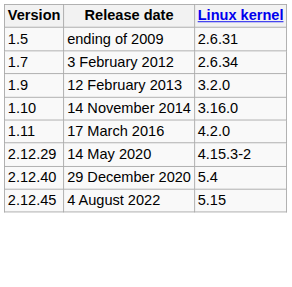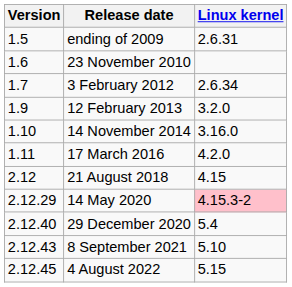 <table class="wikitable">
 <tr>
 <th>Version</th>
 <th>Release date</th>
 <th><a href='#'>Linux kernel</a></th>
 </tr>
 <tr>
 <td>1.5</td>
 <td>ending of 2009</td>
 <td>2.6.31</td>
+</tr>
+<tr>
+<td>1.6</td>
+<td>23 November 2010</td>
+<td></td>
 </tr>
 <tr>
 <td>1.7</td>
 <td>3 February 2012</td>
 <td>2.6.34</td>
 </tr>
 <tr>
 <td>1.9</td>
 <td>12 February 2013</td>
 <td>3.2.0</td>
 </tr>
 <tr>
 <td>1.10</td>
 <td>14 November 2014</td>
 <td>3.16.0</td>
 </tr>
 <tr>
 <td>1.11</td>
 <td>17 March 2016</td>
 <td>4.2.0</td>
 </tr>
 <tr>
+<td>2.12</td>
+<td>21 August 2018</td>
+<td>4.15</td>
+</tr>
+<tr>
 <td>2.12.29</td>
 <td>14 May 2020</td>
-<td>4.15.3-2</td>
+<td style="background: pink;">4.15.3-2</td>
 </tr>
 <tr>
 <td>2.12.40</td>
 <td>29 December 2020</td>
 <td>5.4</td>
 </tr>
 <tr>
+<td>2.12.43</td>
+<td>8 September 2021</td>
+<td>5.10</td>
+</tr>
+<tr>
 <td>2.12.45</td>
 <td>4 August 2022</td>
 <td>5.15</td>
 </tr>
 </table>
